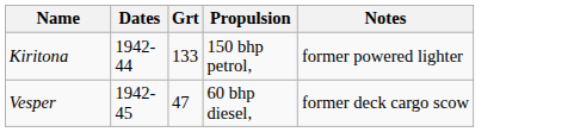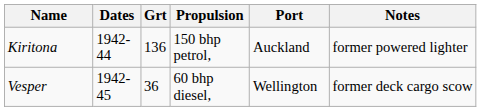 <table class="wikitable">
 <tr>
 <th width=90>Name</th>
 <th width=45>Dates</th>
 <th width=20>Grt</th>
 <th width=80>Propulsion</th>
+<th width=80>Port</th>
 <th>Notes</th>
 </tr>
 <tr>
 <td><em>Kiritona</em></td>
 <td>1942-44</td>
-<td>133</td>
+<td>136</td>
 <td>150 bhp petrol, </td>
+<td>Auckland</td>
 <td>former powered lighter</td>
 </tr>
 <tr>
 <td><em>Vesper</em></td>
 <td>1942-45</td>
-<td>47</td>
+<td>36</td>
 <td>60 bhp diesel, </td>
+<td>Wellington</td>
 <td>former deck cargo scow</td>
 </tr>
 </table>
